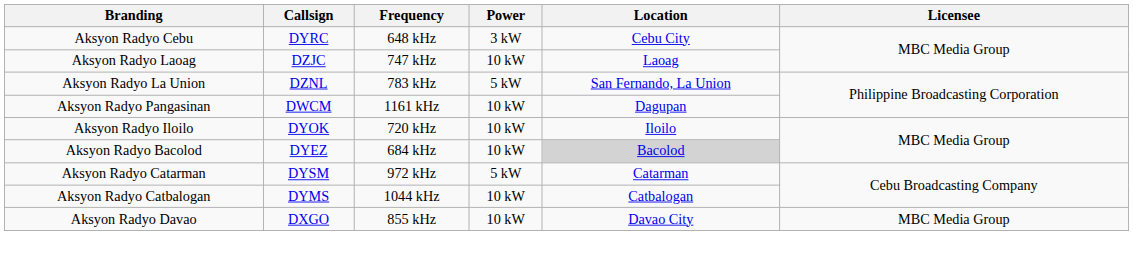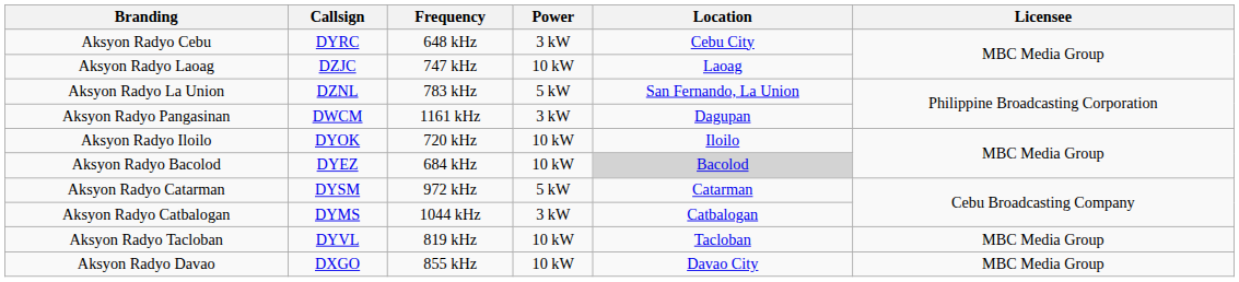 <table class="wikitable" style="width:100%; text-align:center;">
 <tr>
 <th>Branding</th>
 <th>Callsign</th>
 <th>Frequency</th>
 <th>Power</th>
 <th>Location</th>
 <th>Licensee</th>
 </tr>
 <tr>
 <td>Aksyon Radyo Cebu</td>
 <td><a href='#'>DYRC</a></td>
 <td>648 kHz</td>
 <td>3 kW</td>
 <td><a href='#'>Cebu City</a></td>
 <td rowspan=2>MBC Media Group</td>
 </tr>
 <tr>
 <td>Aksyon Radyo Laoag</td>
 <td><a href='#'>DZJC</a></td>
 <td>747 kHz</td>
 <td>10 kW</td>
 <td><a href='#'>Laoag</a></td>
 </tr>
 <tr>
 <td>Aksyon Radyo La Union</td>
 <td><a href='#'>DZNL</a></td>
 <td>783 kHz</td>
 <td>5 kW</td>
 <td><a href='#'>San Fernando, La Union</a></td>
 <td rowspan=2>Philippine Broadcasting Corporation</td>
 </tr>
 <tr>
 <td>Aksyon Radyo Pangasinan</td>
 <td><a href='#'>DWCM</a></td>
 <td>1161 kHz</td>
-<td>10 kW</td>
+<td>3 kW</td>
 <td><a href='#'>Dagupan</a></td>
 </tr>
 <tr>
 <td>Aksyon Radyo Iloilo</td>
 <td><a href='#'>DYOK</a></td>
 <td>720 kHz</td>
 <td>10 kW</td>
 <td><a href='#'>Iloilo</a></td>
 <td rowspan=2>MBC Media Group</td>
 </tr>
 <tr>
 <td>Aksyon Radyo Bacolod</td>
 <td><a href='#'>DYEZ</a></td>
 <td>684 kHz</td>
 <td>10 kW</td>
 <td style="background: lightgrey;"><a href='#'>Bacolod</a></td>
 </tr>
 <tr>
 <td>Aksyon Radyo Catarman</td>
 <td><a href='#'>DYSM</a></td>
 <td>972 kHz</td>
 <td>5 kW</td>
 <td><a href='#'>Catarman</a></td>
 <td rowspan=2>Cebu Broadcasting Company</td>
 </tr>
 <tr>
 <td>Aksyon Radyo Catbalogan</td>
 <td><a href='#'>DYMS</a></td>
 <td>1044 kHz</td>
+<td>3 kW</td>
+<td><a href='#'>Catbalogan</a></td>
+</tr>
+<tr>
+<td>Aksyon Radyo Tacloban</td>
+<td><a href='#'>DYVL</a></td>
+<td>819 kHz</td>
 <td>10 kW</td>
-<td><a href='#'>Catbalogan</a></td>
+<td><a href='#'>Tacloban</a></td>
+<td>MBC Media Group</td>
 </tr>
 <tr>
 <td>Aksyon Radyo Davao</td>
 <td><a href='#'>DXGO</a></td>
 <td>855 kHz</td>
 <td>10 kW</td>
 <td><a href='#'>Davao City</a></td>
 <td>MBC Media Group</td>
 </tr>
 </table>
